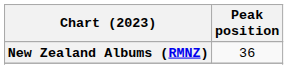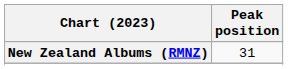 <table class="wikitable sortable plainrowheaders" style="text-align:center;">
 <tr>
 <th scope="col">Chart (2023)</th>
 <th scope="col">Peak<br>position</th>
 </tr>
 <tr>
 </tr>
 <tr>
 </tr>
 <tr>
 </tr>
 <tr>
 </tr>
 <tr>
 </tr>
 <tr>
 </tr>
 <tr>
 <th scope="row">New Zealand Albums (<a href='#'>RMNZ</a>)</th>
-<td>36</td>
+<td>31</td>
 </tr>
 <tr>
 </tr>
 <tr>
 </tr>
 <tr>
 </tr>
 </table>
